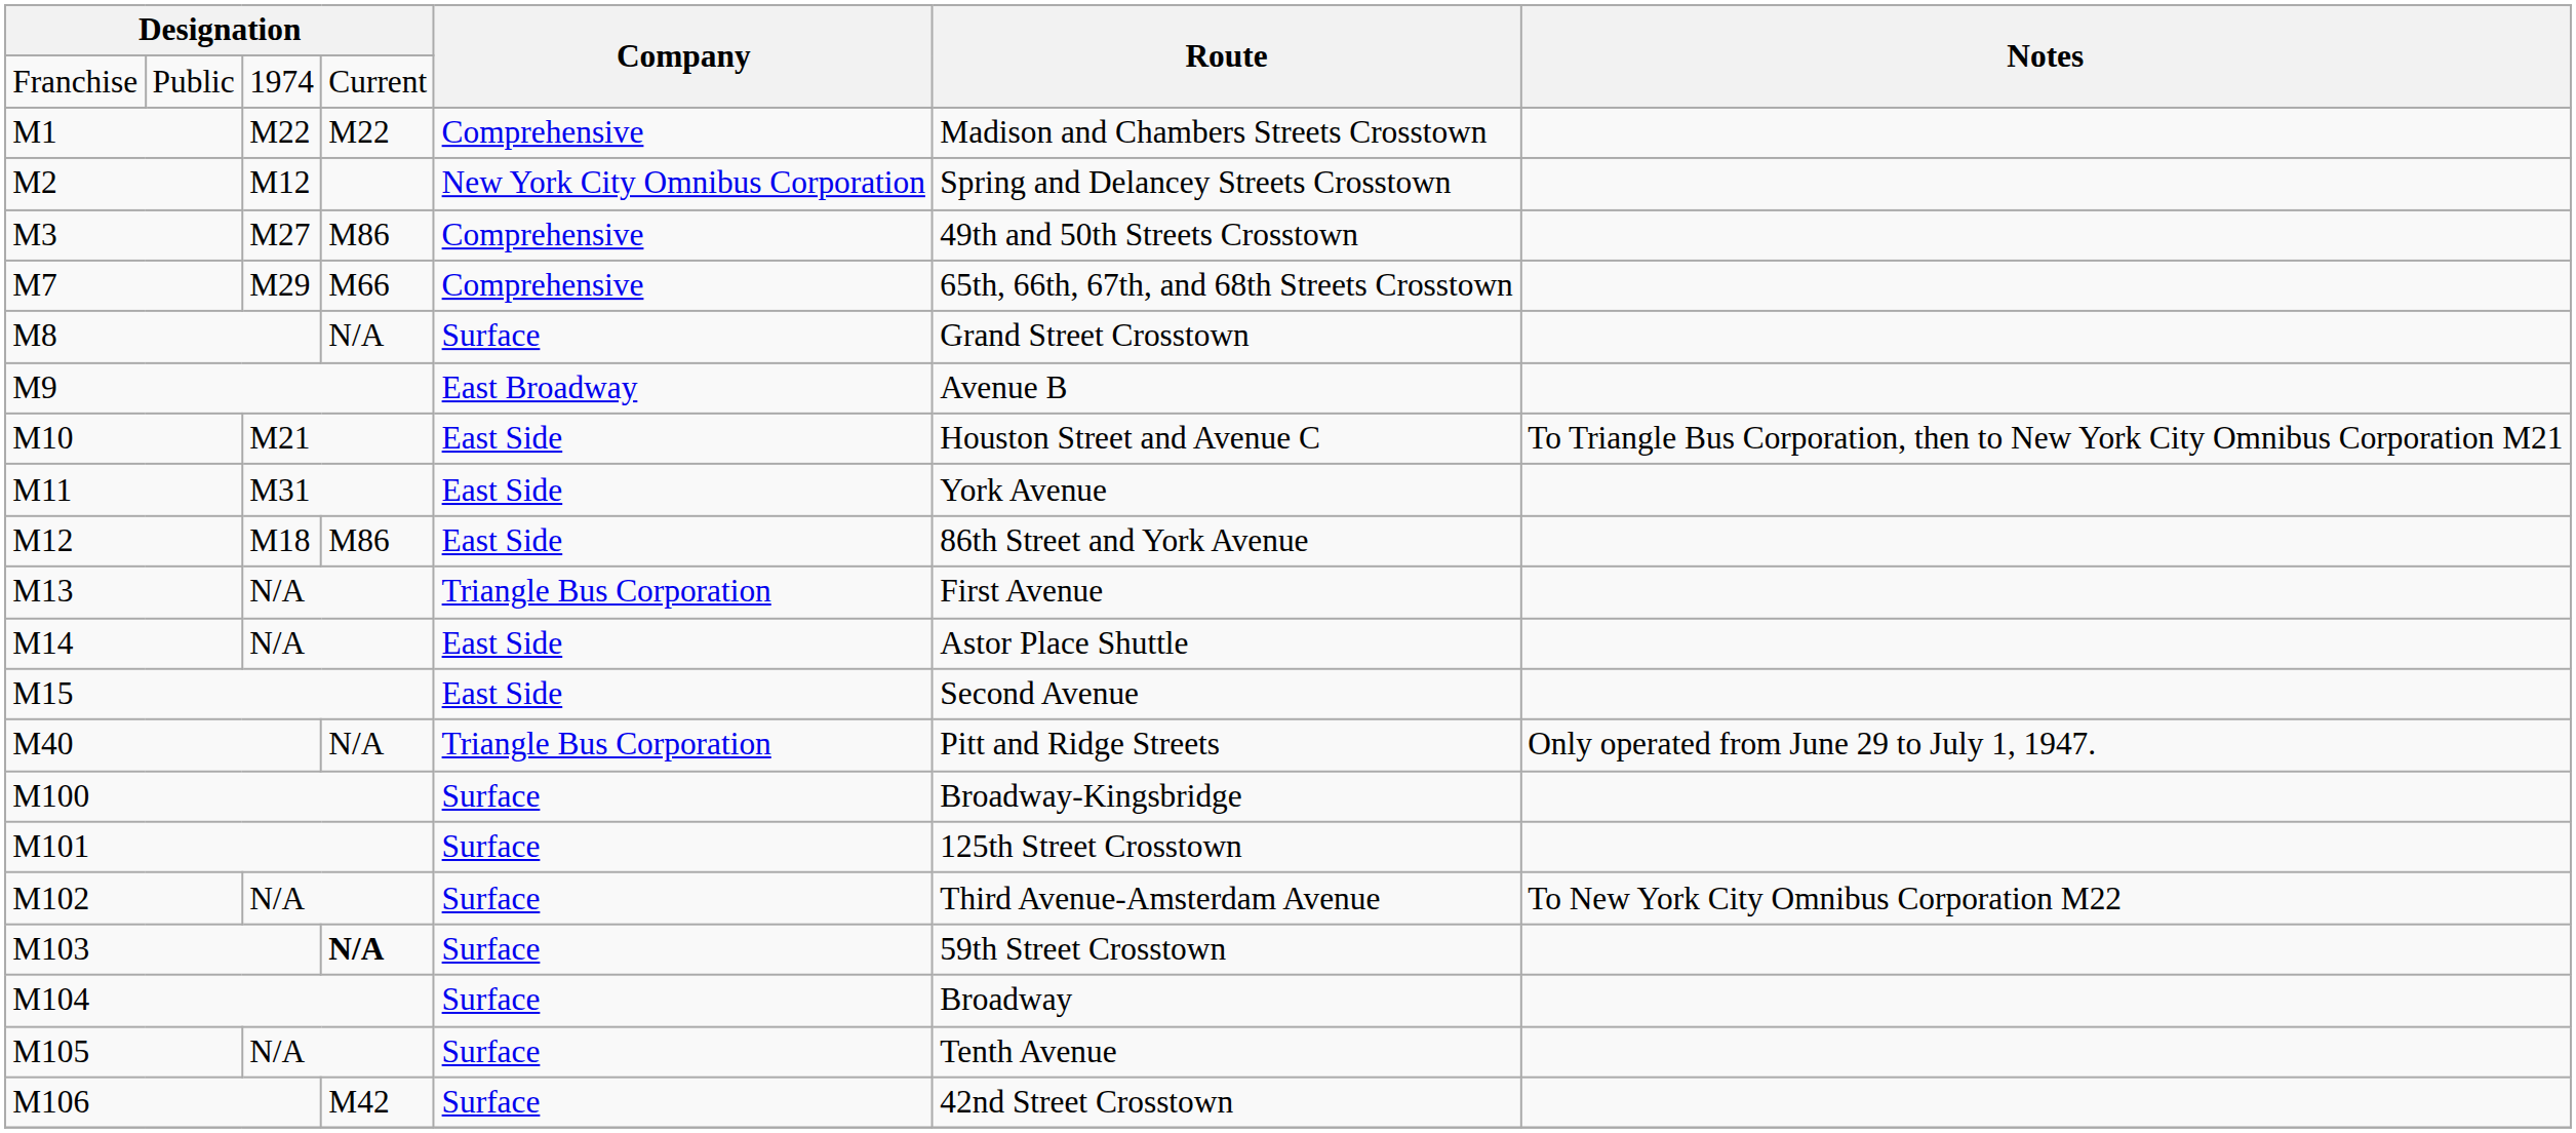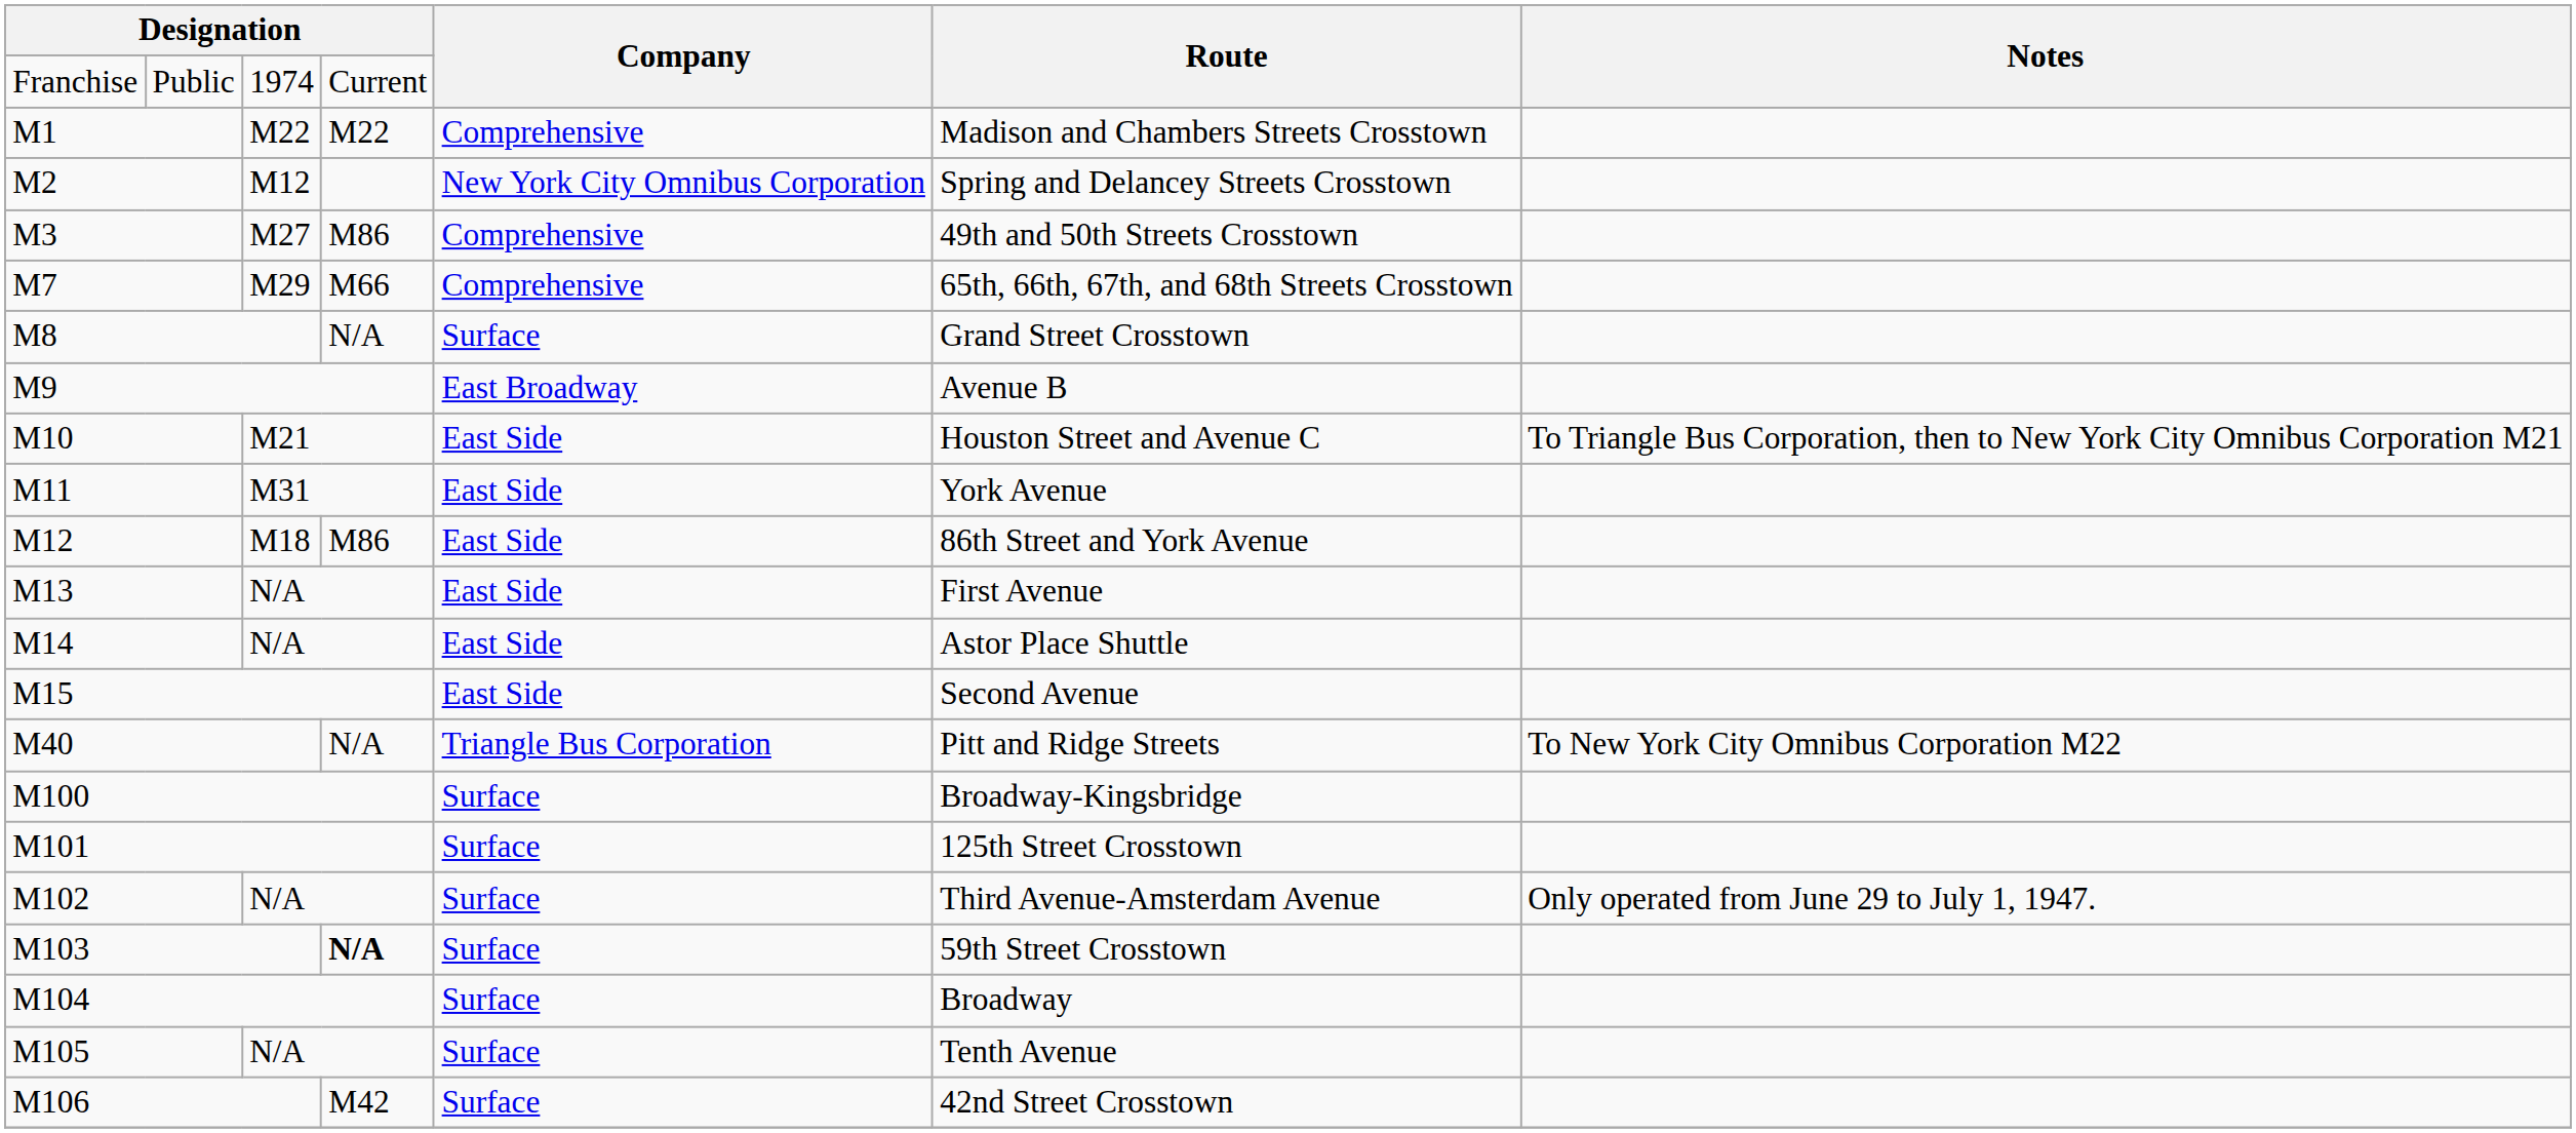 <table class=wikitable>
 <tr>
 <th colspan=4>Designation</th>
 <th rowspan=2>Company</th>
 <th rowspan=2>Route</th>
 <th rowspan=2>Notes</th>
 </tr>
 <tr>
 <td>Franchise</td>
 <td>Public</td>
 <td>1974</td>
 <td>Current</td>
 </tr>
 <tr>
 <td colspan=2>M1</td>
 <td>M22</td>
 <td>M22</td>
 <td><a href='#'>Comprehensive</a></td>
 <td>Madison and Chambers Streets Crosstown</td>
 <td></td>
 </tr>
 <tr>
 <td colspan=2>M2</td>
 <td>M12</td>
 <td></td>
 <td><a href='#'>New York City Omnibus Corporation</a></td>
 <td>Spring and Delancey Streets Crosstown</td>
 <td></td>
 </tr>
 <tr>
 <td colspan=2>M3</td>
 <td>M27</td>
 <td>M86</td>
 <td><a href='#'>Comprehensive</a></td>
 <td>49th and 50th Streets Crosstown</td>
 <td></td>
 </tr>
 <tr>
 <td colspan=2>M7</td>
 <td>M29</td>
 <td>M66</td>
 <td><a href='#'>Comprehensive</a></td>
 <td>65th, 66th, 67th, and 68th Streets Crosstown</td>
 <td></td>
 </tr>
 <tr>
 <td colspan=3>M8</td>
 <td>N/A</td>
 <td><a href='#'>Surface</a></td>
 <td>Grand Street Crosstown</td>
 <td></td>
 </tr>
 <tr>
 <td colspan=4>M9</td>
 <td><a href='#'>East Broadway</a></td>
 <td>Avenue B</td>
 <td></td>
 </tr>
 <tr>
 <td colspan=2>M10</td>
 <td colspan=2>M21</td>
 <td><a href='#'>East Side</a></td>
 <td>Houston Street and Avenue C</td>
 <td>To Triangle Bus Corporation, then to New York City Omnibus Corporation M21</td>
 </tr>
 <tr>
 <td colspan=2>M11</td>
 <td colspan=2>M31</td>
 <td><a href='#'>East Side</a></td>
 <td>York Avenue</td>
 <td></td>
 </tr>
 <tr>
 <td colspan=2>M12</td>
 <td>M18</td>
 <td>M86</td>
 <td><a href='#'>East Side</a></td>
 <td>86th Street and York Avenue</td>
 <td></td>
 </tr>
 <tr>
 <td colspan=2>M13</td>
 <td colspan=2>N/A</td>
-<td><a href='#'>Triangle Bus Corporation</a></td>
+<td><a href='#'>East Side</a></td>
 <td>First Avenue</td>
 <td></td>
 </tr>
 <tr>
 <td colspan=2>M14</td>
 <td colspan=2>N/A</td>
 <td><a href='#'>East Side</a></td>
 <td>Astor Place Shuttle</td>
 <td></td>
 </tr>
 <tr>
 <td colspan=4>M15</td>
 <td><a href='#'>East Side</a></td>
 <td>Second Avenue</td>
 <td></td>
 </tr>
 <tr>
 <td colspan=3>M40</td>
 <td>N/A</td>
 <td><a href='#'>Triangle Bus Corporation</a></td>
 <td>Pitt and Ridge Streets</td>
-<td>Only operated from June 29 to July 1, 1947.</td>
+<td>To New York City Omnibus Corporation M22</td>
 </tr>
 <tr>
 <td colspan=4>M100</td>
 <td><a href='#'>Surface</a></td>
 <td>Broadway-Kingsbridge</td>
 <td></td>
 </tr>
 <tr>
 <td colspan=4>M101</td>
 <td><a href='#'>Surface</a></td>
 <td>125th Street Crosstown</td>
 <td></td>
 </tr>
 <tr>
 <td colspan=2>M102</td>
 <td colspan=2>N/A</td>
 <td><a href='#'>Surface</a></td>
 <td>Third Avenue-Amsterdam Avenue</td>
-<td>To New York City Omnibus Corporation M22</td>
+<td>Only operated from June 29 to July 1, 1947.</td>
 </tr>
 <tr>
 <td colspan=3>M103</td>
 <td><strong>N/A</strong></td>
 <td><a href='#'>Surface</a></td>
 <td>59th Street Crosstown</td>
 <td></td>
 </tr>
 <tr>
 <td colspan=4>M104</td>
 <td><a href='#'>Surface</a></td>
 <td>Broadway</td>
 <td></td>
 </tr>
 <tr>
 <td colspan=2>M105</td>
 <td colspan=2>N/A</td>
 <td><a href='#'>Surface</a></td>
 <td>Tenth Avenue</td>
 <td></td>
 </tr>
 <tr>
 <td colspan=3>M106</td>
 <td>M42</td>
 <td><a href='#'>Surface</a></td>
 <td>42nd Street Crosstown</td>
 <td></td>
 </tr>
 <tr>
 </tr>
 </table>
